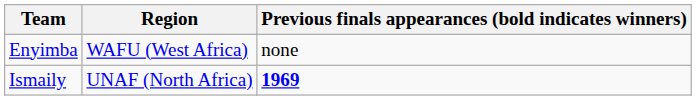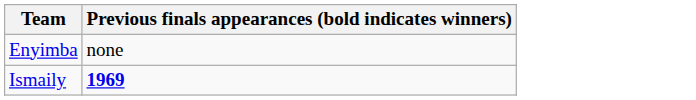 <table class="wikitable">
 <tr>
 <th>Team</th>
-<th>Region</th>
 <th>Previous finals appearances (bold indicates winners)</th>
 </tr>
 <tr>
 <td> <a href='#'>Enyimba</a></td>
-<td><a href='#'>WAFU (West Africa)</a></td>
 <td>none</td>
 </tr>
 <tr>
 <td> <a href='#'>Ismaily</a></td>
-<td><a href='#'>UNAF (North Africa)</a></td>
 <td><strong><a href='#'>1969</a></strong></td>
 </tr>
 </table>
